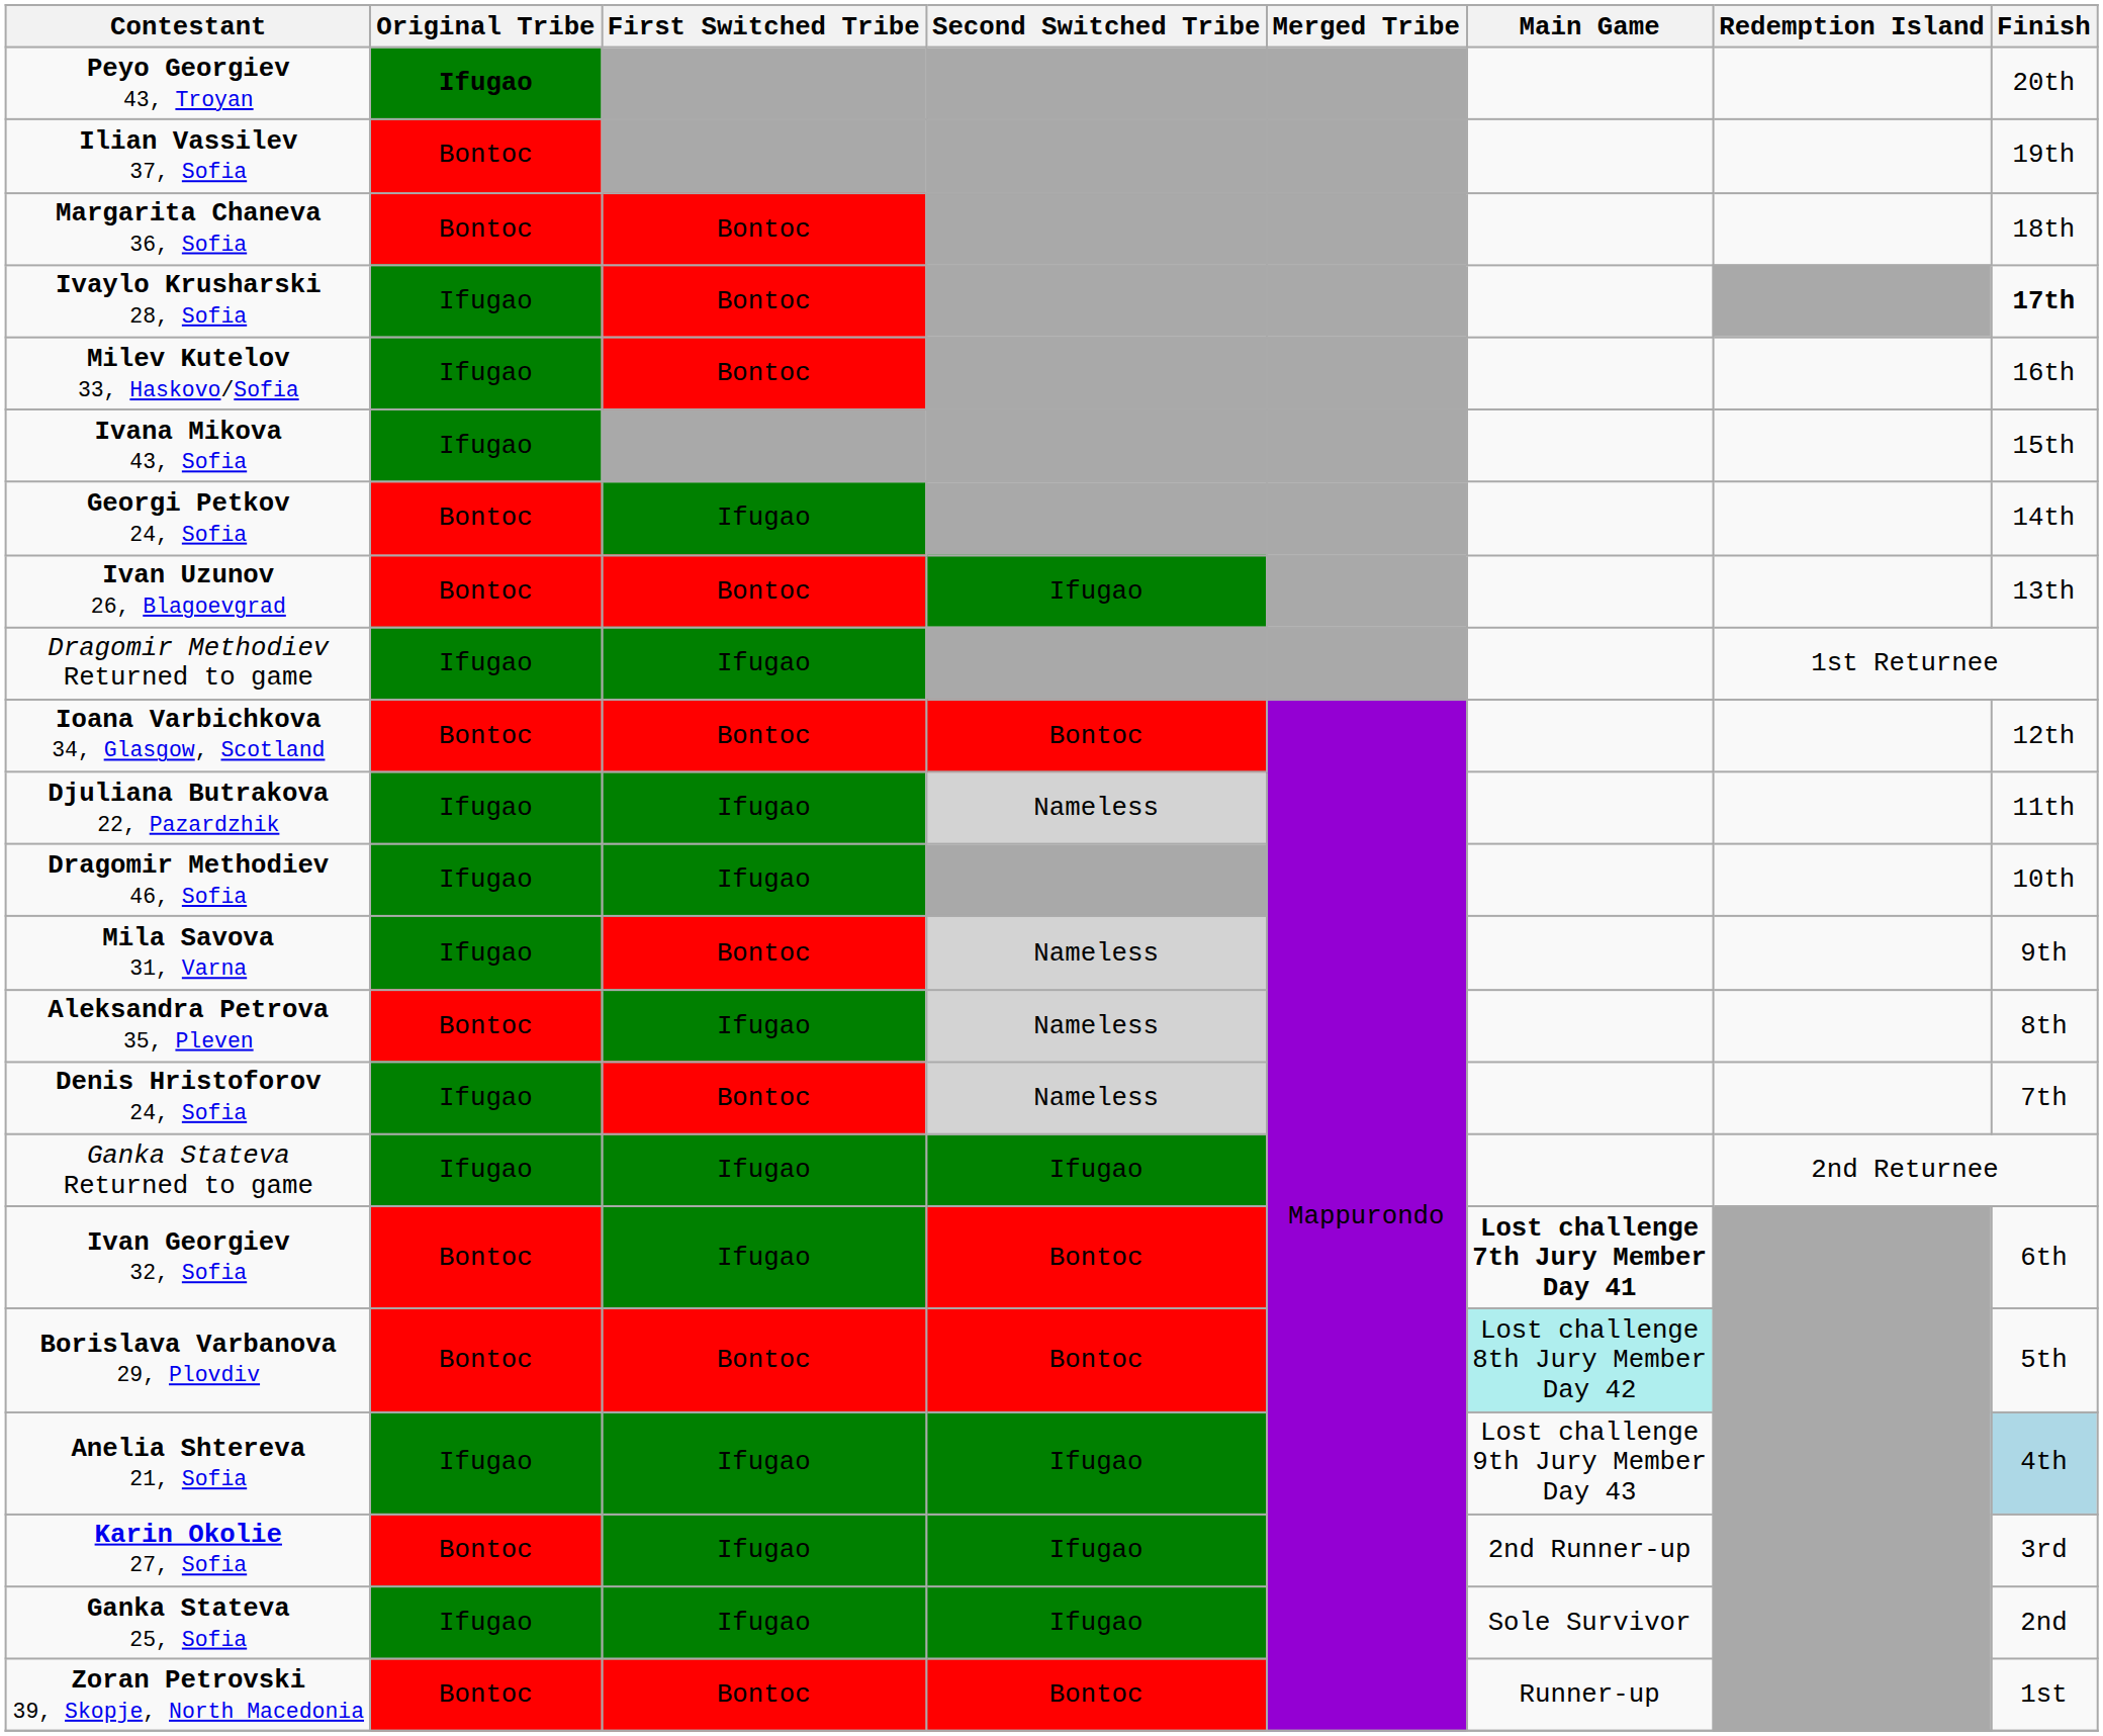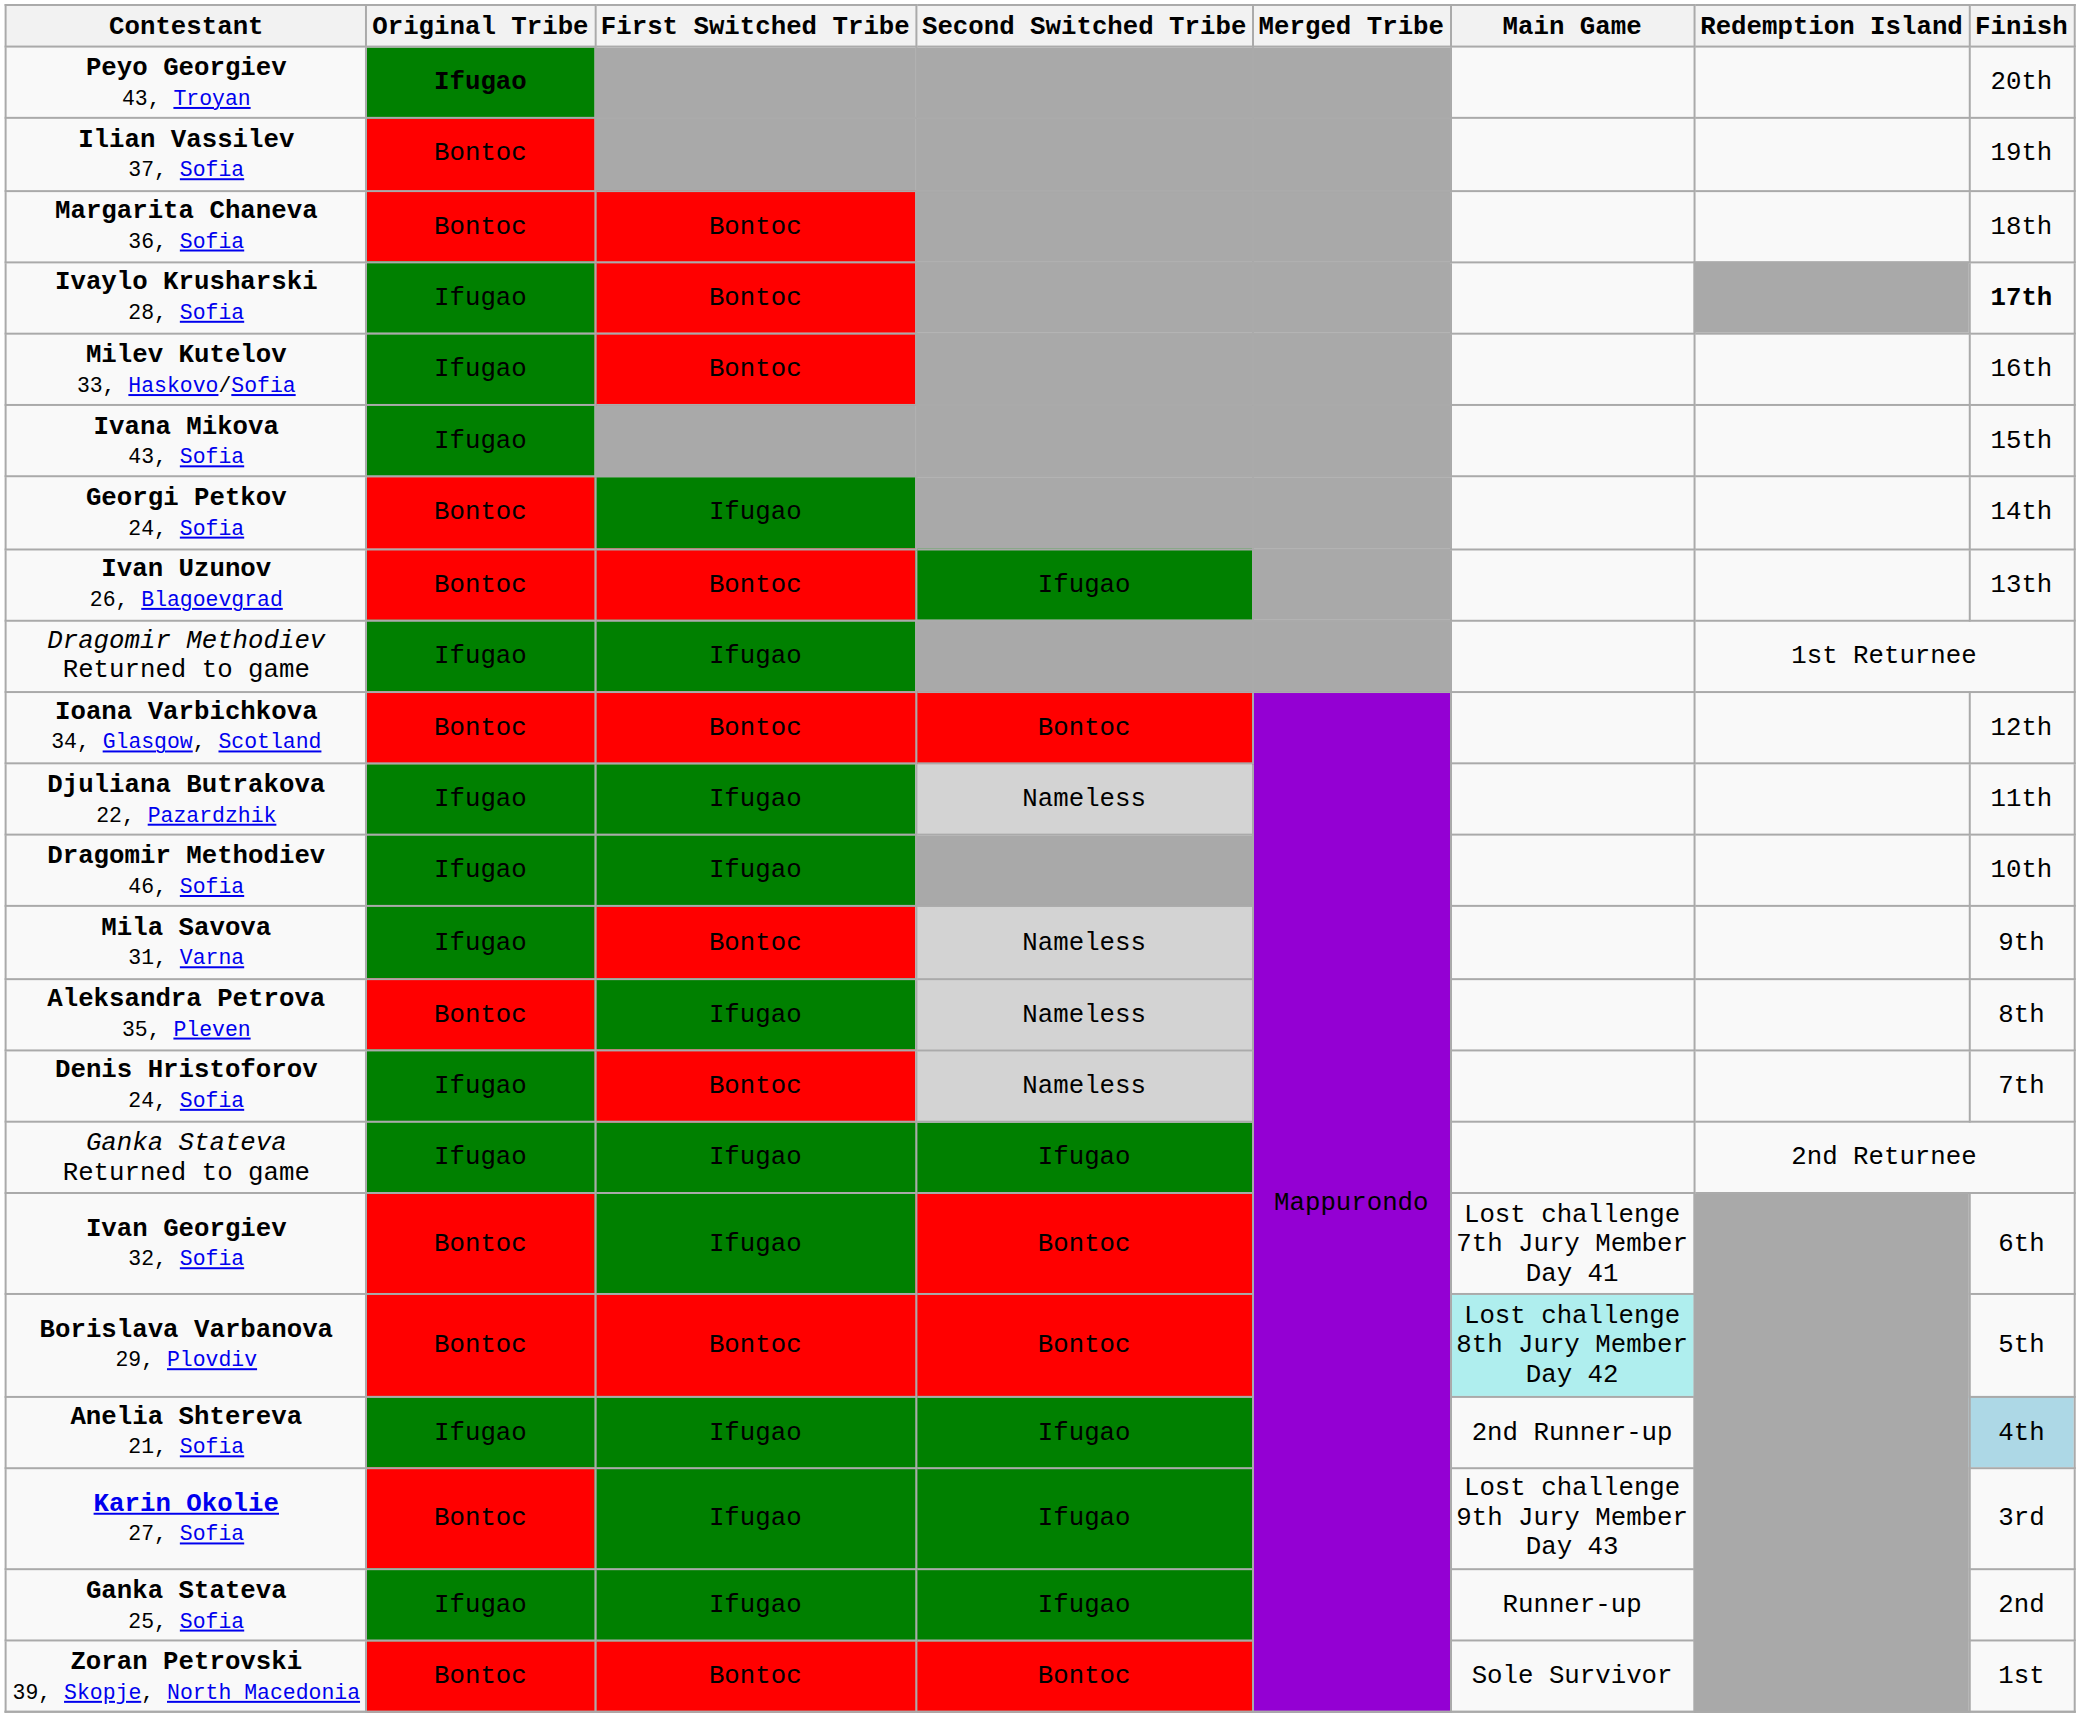 <table class="wikitable" style="margin:auto; text-align:center">
 <tr>
 <th>Contestant</th>
 <th>Original Tribe</th>
 <th>First Switched Tribe</th>
 <th>Second Switched Tribe</th>
 <th>Merged Tribe</th>
 <th>Main Game</th>
 <th>Redemption Island</th>
 <th>Finish</th>
 </tr>
 <tr>
 <td><strong>Peyo Georgiev</strong><br><small>43, <a href='#'>Troyan</a></small></td>
 <td bgcolor="green"><strong>Ifugao</strong></td>
 <td bgcolor="darkgrey"></td>
 <td bgcolor="darkgrey"></td>
 <td bgcolor="darkgrey"></td>
 <td></td>
 <td></td>
 <td>20th</td>
 </tr>
 <tr>
 <td><strong>Ilian Vassilev</strong><br><small>37, <a href='#'>Sofia</a></small></td>
 <td bgcolor="red">Bontoc</td>
 <td bgcolor="darkgrey"></td>
 <td bgcolor="darkgrey"></td>
 <td bgcolor="darkgrey"></td>
 <td></td>
 <td></td>
 <td>19th</td>
 </tr>
 <tr>
 <td><strong>Margarita Chaneva</strong><br><small>36, <a href='#'>Sofia</a></small></td>
 <td bgcolor="red">Bontoc</td>
 <td bgcolor="red">Bontoc</td>
 <td bgcolor="darkgrey"></td>
 <td bgcolor="darkgrey"></td>
 <td></td>
 <td></td>
 <td>18th</td>
 </tr>
 <tr>
 <td><strong>Ivaylo Krusharski</strong><br><small>28, <a href='#'>Sofia</a></small></td>
 <td bgcolor="green">Ifugao</td>
 <td bgcolor="red">Bontoc</td>
 <td bgcolor="darkgrey"></td>
 <td bgcolor="darkgrey"></td>
 <td></td>
 <td bgcolor="darkgrey"></td>
 <td><strong>17th</strong></td>
 </tr>
 <tr>
 <td><strong>Milev Kutelov</strong><br><small>33, <a href='#'>Haskovo</a>/<a href='#'>Sofia</a></small></td>
 <td bgcolor="green">Ifugao</td>
 <td bgcolor="red">Bontoc</td>
 <td bgcolor="darkgrey"></td>
 <td bgcolor="darkgrey"></td>
 <td></td>
 <td></td>
 <td>16th</td>
 </tr>
 <tr>
 <td><strong>Ivana Mikova</strong><br><small>43, <a href='#'>Sofia</a></small></td>
 <td bgcolor="green">Ifugao</td>
 <td bgcolor="darkgrey"></td>
 <td bgcolor="darkgrey"></td>
 <td bgcolor="darkgrey"></td>
 <td></td>
 <td></td>
 <td>15th</td>
 </tr>
 <tr>
 <td><strong>Georgi Petkov</strong><br><small>24, <a href='#'>Sofia</a></small></td>
 <td bgcolor="red">Bontoc</td>
 <td bgcolor="green">Ifugao</td>
 <td bgcolor="darkgrey"></td>
 <td bgcolor="darkgrey"></td>
 <td></td>
 <td></td>
 <td>14th</td>
 </tr>
 <tr>
 <td><strong>Ivan Uzunov</strong><br><small>26, <a href='#'>Blagoevgrad</a></small></td>
 <td bgcolor="red">Bontoc</td>
 <td bgcolor="red">Bontoc</td>
 <td bgcolor="green">Ifugao</td>
 <td bgcolor="darkgrey"></td>
 <td></td>
 <td></td>
 <td>13th</td>
 </tr>
 <tr>
 <td><em>Dragomir Methodiev</em><br>Returned to game</td>
 <td bgcolor="green">Ifugao</td>
 <td bgcolor="green">Ifugao</td>
 <td bgcolor="darkgrey"></td>
 <td bgcolor="darkgrey"></td>
 <td></td>
 <td colspan="2">1st Returnee</td>
 </tr>
 <tr>
 <td><strong>Ioana Varbichkova</strong><br><small>34, <a href='#'>Glasgow</a>, <a href='#'>Scotland</a></small></td>
 <td bgcolor="red">Bontoc</td>
 <td bgcolor="red">Bontoc</td>
 <td bgcolor="red">Bontoc</td>
 <td rowspan="13" bgcolor="darkviolet">Mappurondo</td>
 <td></td>
 <td></td>
 <td>12th</td>
 </tr>
 <tr>
 <td><strong>Djuliana Butrakova</strong><br><small>22, <a href='#'>Pazardzhik</a></small></td>
 <td bgcolor="green">Ifugao</td>
 <td bgcolor="green">Ifugao</td>
 <td bgcolor="lightgrey">Nameless</td>
 <td></td>
 <td></td>
 <td>11th</td>
 </tr>
 <tr>
 <td><strong>Dragomir Methodiev</strong><br><small>46, <a href='#'>Sofia</a></small></td>
 <td bgcolor="green">Ifugao</td>
 <td bgcolor="green">Ifugao</td>
 <td bgcolor="darkgrey"></td>
 <td></td>
 <td></td>
 <td>10th</td>
 </tr>
 <tr>
 <td><strong>Mila Savova</strong><br><small>31, <a href='#'>Varna</a></small></td>
 <td bgcolor="green">Ifugao</td>
 <td bgcolor="red">Bontoc</td>
 <td bgcolor="lightgrey">Nameless</td>
 <td></td>
 <td></td>
 <td>9th</td>
 </tr>
 <tr>
 <td><strong>Aleksandra Petrova</strong><br><small>35, <a href='#'>Pleven</a></small></td>
 <td bgcolor="red">Bontoc</td>
 <td bgcolor="green">Ifugao</td>
 <td bgcolor="lightgrey">Nameless</td>
 <td></td>
 <td></td>
 <td>8th</td>
 </tr>
 <tr>
 <td><strong>Denis Hristoforov</strong><br><small>24, <a href='#'>Sofia</a></small></td>
 <td bgcolor="green">Ifugao</td>
 <td bgcolor="red">Bontoc</td>
 <td bgcolor="lightgrey">Nameless</td>
 <td></td>
 <td></td>
 <td>7th</td>
 </tr>
 <tr>
 <td><em>Ganka Stateva</em><br>Returned to game</td>
 <td bgcolor="green">Ifugao</td>
 <td bgcolor="green">Ifugao</td>
 <td bgcolor="green">Ifugao</td>
 <td></td>
 <td colspan="2">2nd Returnee</td>
 </tr>
 <tr>
 <td><strong>Ivan Georgiev</strong><br><small>32, <a href='#'>Sofia</a></small></td>
 <td bgcolor="red">Bontoc</td>
 <td bgcolor="green">Ifugao</td>
 <td bgcolor="red">Bontoc</td>
-<td><strong>Lost challenge<br>7th Jury Member<br>Day 41</strong></td>
+<td>Lost challenge<br>7th Jury Member<br>Day 41</td>
 <td bgcolor="darkgrey" rowspan="6"></td>
 <td>6th</td>
 </tr>
 <tr>
 <td><strong>Borislava Varbanova</strong><br><small>29, <a href='#'>Plovdiv</a></small></td>
 <td bgcolor="red">Bontoc</td>
 <td bgcolor="red">Bontoc</td>
 <td bgcolor="red">Bontoc</td>
 <td style="background: paleturquoise;">Lost challenge<br>8th Jury Member<br>Day 42</td>
 <td>5th</td>
 </tr>
 <tr>
 <td><strong>Anelia Shtereva</strong><br><small>21, <a href='#'>Sofia</a></small></td>
 <td bgcolor="green">Ifugao</td>
 <td bgcolor="green">Ifugao</td>
 <td bgcolor="green">Ifugao</td>
-<td>Lost challenge<br>9th Jury Member<br>Day 43</td>
+<td>2nd Runner-up</td>
 <td style="background: lightblue;">4th</td>
 </tr>
 <tr>
 <td><strong><a href='#'>Karin Okolie</a></strong><br><small>27, <a href='#'>Sofia</a></small></td>
 <td bgcolor="red">Bontoc</td>
 <td bgcolor="green">Ifugao</td>
 <td bgcolor="green">Ifugao</td>
-<td>2nd Runner-up</td>
+<td>Lost challenge<br>9th Jury Member<br>Day 43</td>
 <td>3rd</td>
 </tr>
 <tr>
 <td><strong>Ganka Stateva</strong><br><small>25, <a href='#'>Sofia</a></small></td>
 <td bgcolor="green">Ifugao</td>
 <td bgcolor="green">Ifugao</td>
 <td bgcolor="green">Ifugao</td>
-<td>Sole Survivor</td>
+<td>Runner-up</td>
 <td>2nd</td>
 </tr>
 <tr>
 <td><strong>Zoran Petrovski</strong><br><small>39, <a href='#'>Skopje</a>, <a href='#'>North Macedonia</a></small></td>
 <td bgcolor="red">Bontoc</td>
 <td bgcolor="red">Bontoc</td>
 <td bgcolor="red">Bontoc</td>
-<td>Runner-up</td>
+<td>Sole Survivor</td>
 <td>1st</td>
 </tr>
 <tr>
 </tr>
 </table>
